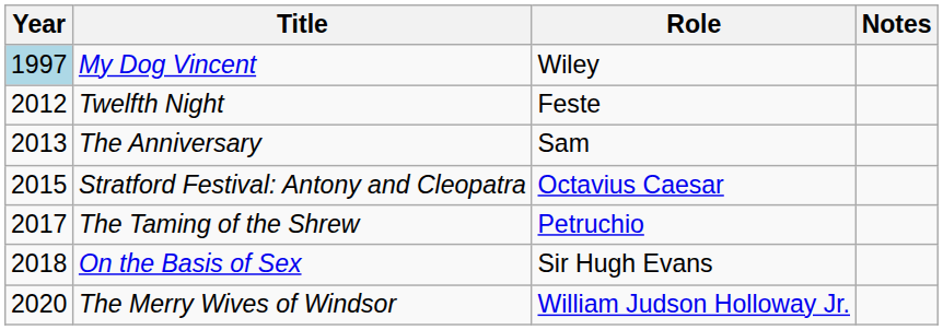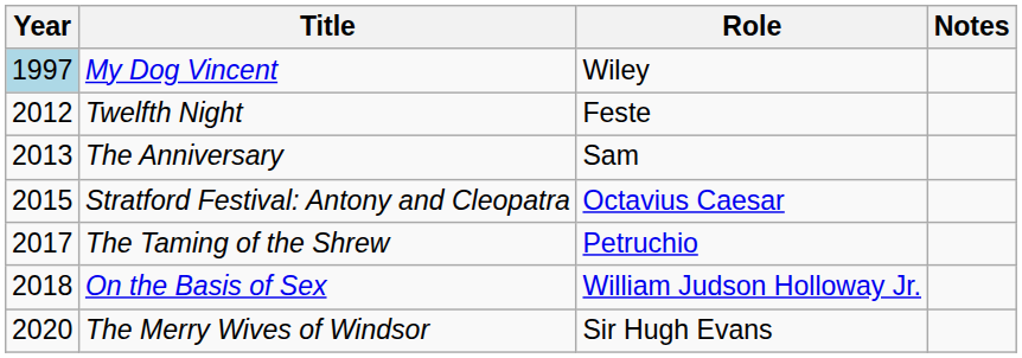 <table class="wikitable sortable">
 <tr>
 <th>Year</th>
 <th>Title</th>
 <th>Role</th>
 <th class="unsortable">Notes</th>
 </tr>
 <tr>
 <td style="background: lightblue;">1997</td>
 <td><em><a href='#'>My Dog Vincent</a></em></td>
 <td>Wiley</td>
 <td></td>
 </tr>
 <tr>
 <td>2012</td>
 <td><em>Twelfth Night</em></td>
 <td>Feste</td>
 <td></td>
 </tr>
 <tr>
 <td>2013</td>
 <td data-sort-value="Anniversary, The"><em>The Anniversary</em></td>
 <td>Sam</td>
 <td></td>
 </tr>
 <tr>
 <td>2015</td>
 <td><em>Stratford Festival: Antony and Cleopatra</em></td>
 <td><a href='#'>Octavius Caesar</a></td>
 <td></td>
 </tr>
 <tr>
 <td>2017</td>
 <td data-sort-value="Taming of the Shrew, The"><em>The Taming of the Shrew</em></td>
 <td><a href='#'>Petruchio</a></td>
 <td></td>
 </tr>
 <tr>
 <td>2018</td>
 <td><em><a href='#'>On the Basis of Sex</a></em></td>
-<td>Sir Hugh Evans</td>
+<td><a href='#'>William Judson Holloway Jr.</a></td>
 <td></td>
 </tr>
 <tr>
 <td>2020</td>
 <td data-sort-value="Merry Wives of Windsor, The"><em>The Merry Wives of Windsor</em></td>
-<td><a href='#'>William Judson Holloway Jr.</a></td>
+<td>Sir Hugh Evans</td>
 <td></td>
 </tr>
 </table>
